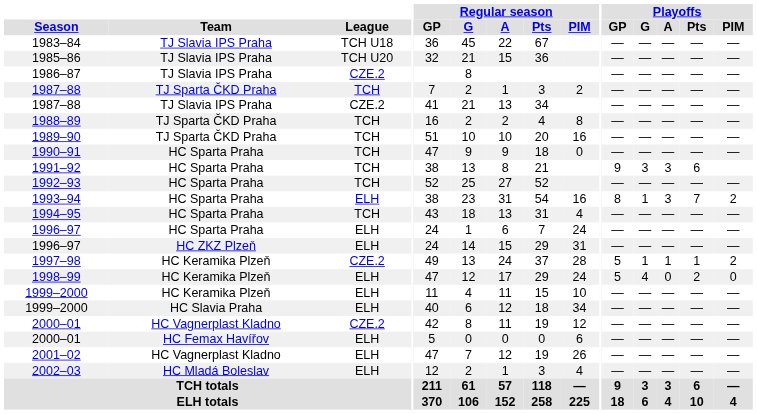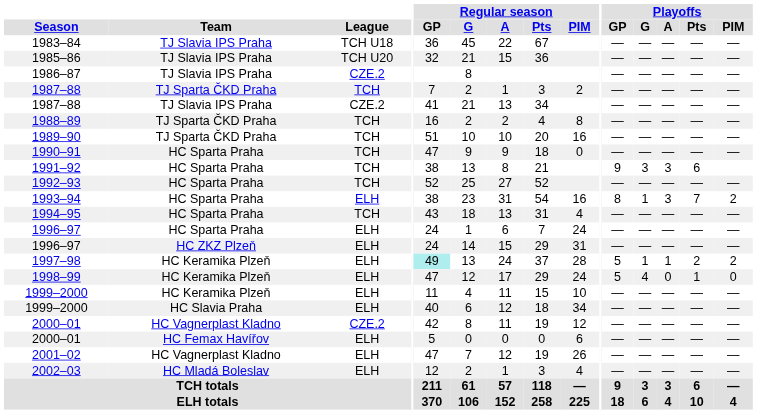 <table border="0" cellpadding="1" cellspacing="0" style="text-align:center; width:60em">
 <tr bgcolor="#e0e0e0">
 <th colspan="3" bgcolor="#ffffff"></th>
 <th rowspan="99" bgcolor="#ffffff"></th>
 <th colspan="5"><a href='#'>Regular season</a></th>
 <th rowspan="99" bgcolor="#ffffff"></th>
 <th colspan="5"><a href='#'>Playoffs</a></th>
 </tr>
 <tr bgcolor="#e0e0e0">
 <th><a href='#'>Season</a></th>
 <th>Team</th>
 <th>League</th>
 <th>GP</th>
 <th><a href='#'>G</a></th>
 <th><a href='#'>A</a></th>
 <th><a href='#'>Pts</a></th>
 <th><a href='#'>PIM</a></th>
 <th>GP</th>
 <th>G</th>
 <th>A</th>
 <th>Pts</th>
 <th>PIM</th>
 </tr>
 <tr>
 <td>1983–84</td>
 <td><a href='#'>TJ Slavia IPS Praha</a></td>
 <td>TCH U18</td>
 <td>36</td>
 <td>45</td>
 <td>22</td>
 <td>67</td>
 <td></td>
 <td>—</td>
 <td>—</td>
 <td>—</td>
 <td>—</td>
 <td>—</td>
 </tr>
 <tr bgcolor="#f0f0f0">
 <td>1985–86</td>
 <td>TJ Slavia IPS Praha</td>
 <td>TCH U20</td>
 <td>32</td>
 <td>21</td>
 <td>15</td>
 <td>36</td>
 <td></td>
 <td>—</td>
 <td>—</td>
 <td>—</td>
 <td>—</td>
 <td>—</td>
 </tr>
 <tr>
 <td>1986–87</td>
 <td>TJ Slavia IPS Praha</td>
 <td><a href='#'>CZE.2</a></td>
 <td></td>
 <td>8</td>
 <td></td>
 <td></td>
 <td></td>
 <td>—</td>
 <td>—</td>
 <td>—</td>
 <td>—</td>
 <td>—</td>
 </tr>
 <tr bgcolor="#f0f0f0">
 <td><a href='#'>1987–88</a></td>
 <td><a href='#'>TJ Sparta ČKD Praha</a></td>
 <td><a href='#'>TCH</a></td>
 <td>7</td>
 <td>2</td>
 <td>1</td>
 <td>3</td>
 <td>2</td>
 <td>—</td>
 <td>—</td>
 <td>—</td>
 <td>—</td>
 <td>—</td>
 </tr>
 <tr>
 <td>1987–88</td>
 <td>TJ Slavia IPS Praha</td>
 <td>CZE.2</td>
 <td>41</td>
 <td>21</td>
 <td>13</td>
 <td>34</td>
 <td></td>
 <td>—</td>
 <td>—</td>
 <td>—</td>
 <td>—</td>
 <td>—</td>
 </tr>
 <tr bgcolor="#f0f0f0">
 <td><a href='#'>1988–89</a></td>
 <td>TJ Sparta ČKD Praha</td>
 <td>TCH</td>
 <td>16</td>
 <td>2</td>
 <td>2</td>
 <td>4</td>
 <td>8</td>
 <td>—</td>
 <td>—</td>
 <td>—</td>
 <td>—</td>
 <td>—</td>
 </tr>
 <tr>
 <td><a href='#'>1989–90</a></td>
 <td>TJ Sparta ČKD Praha</td>
 <td>TCH</td>
 <td>51</td>
 <td>10</td>
 <td>10</td>
 <td>20</td>
 <td>16</td>
 <td>—</td>
 <td>—</td>
 <td>—</td>
 <td>—</td>
 <td>—</td>
 </tr>
 <tr bgcolor="#f0f0f0">
 <td><a href='#'>1990–91</a></td>
 <td>HC Sparta Praha</td>
 <td>TCH</td>
 <td>47</td>
 <td>9</td>
 <td>9</td>
 <td>18</td>
 <td>0</td>
 <td>—</td>
 <td>—</td>
 <td>—</td>
 <td>—</td>
 <td>—</td>
 </tr>
 <tr>
 <td><a href='#'>1991–92</a></td>
 <td>HC Sparta Praha</td>
 <td>TCH</td>
 <td>38</td>
 <td>13</td>
 <td>8</td>
 <td>21</td>
 <td></td>
 <td>9</td>
 <td>3</td>
 <td>3</td>
 <td>6</td>
 <td></td>
 </tr>
 <tr bgcolor="#f0f0f0">
 <td><a href='#'>1992–93</a></td>
 <td>HC Sparta Praha</td>
 <td>TCH</td>
 <td>52</td>
 <td>25</td>
 <td>27</td>
 <td>52</td>
 <td></td>
 <td>—</td>
 <td>—</td>
 <td>—</td>
 <td>—</td>
 <td>—</td>
 </tr>
 <tr>
 <td><a href='#'>1993–94</a></td>
 <td>HC Sparta Praha</td>
 <td><a href='#'>ELH</a></td>
 <td>38</td>
 <td>23</td>
 <td>31</td>
 <td>54</td>
 <td>16</td>
 <td>8</td>
 <td>1</td>
 <td>3</td>
 <td>7</td>
 <td>2</td>
 </tr>
 <tr bgcolor="#f0f0f0">
 <td><a href='#'>1994–95</a></td>
 <td>HC Sparta Praha</td>
 <td>TCH</td>
 <td>43</td>
 <td>18</td>
 <td>13</td>
 <td>31</td>
 <td>4</td>
 <td>—</td>
 <td>—</td>
 <td>—</td>
 <td>—</td>
 <td>—</td>
 </tr>
 <tr>
 <td><a href='#'>1996–97</a></td>
 <td>HC Sparta Praha</td>
 <td>ELH</td>
 <td>24</td>
 <td>1</td>
 <td>6</td>
 <td>7</td>
 <td>24</td>
 <td>—</td>
 <td>—</td>
 <td>—</td>
 <td>—</td>
 <td>—</td>
 </tr>
 <tr bgcolor="#f0f0f0">
 <td>1996–97</td>
 <td><a href='#'>HC ZKZ Plzeň</a></td>
 <td>ELH</td>
 <td>24</td>
 <td>14</td>
 <td>15</td>
 <td>29</td>
 <td>31</td>
 <td>—</td>
 <td>—</td>
 <td>—</td>
 <td>—</td>
 <td>—</td>
 </tr>
 <tr>
 <td><a href='#'>1997–98</a></td>
 <td>HC Keramika Plzeň</td>
-<td><a href='#'>CZE.2</a></td>
-<td>49</td>
+<td>ELH</td>
+<td style="background: paleturquoise;">49</td>
 <td>13</td>
 <td>24</td>
 <td>37</td>
 <td>28</td>
 <td>5</td>
 <td>1</td>
 <td>1</td>
-<td>1</td>
+<td>2</td>
 <td>2</td>
 </tr>
 <tr bgcolor="#f0f0f0">
 <td><a href='#'>1998–99</a></td>
 <td>HC Keramika Plzeň</td>
 <td>ELH</td>
 <td>47</td>
 <td>12</td>
 <td>17</td>
 <td>29</td>
 <td>24</td>
 <td>5</td>
 <td>4</td>
 <td>0</td>
-<td>2</td>
+<td>1</td>
 <td>0</td>
 </tr>
 <tr>
 <td><a href='#'>1999–2000</a></td>
 <td>HC Keramika Plzeň</td>
 <td>ELH</td>
 <td>11</td>
 <td>4</td>
 <td>11</td>
 <td>15</td>
 <td>10</td>
 <td>—</td>
 <td>—</td>
 <td>—</td>
 <td>—</td>
 <td>—</td>
 </tr>
 <tr bgcolor="#f0f0f0">
 <td>1999–2000</td>
 <td>HC Slavia Praha</td>
 <td>ELH</td>
 <td>40</td>
 <td>6</td>
 <td>12</td>
 <td>18</td>
 <td>34</td>
 <td>—</td>
 <td>—</td>
 <td>—</td>
 <td>—</td>
 <td>—</td>
 </tr>
 <tr>
 <td><a href='#'>2000–01</a></td>
 <td><a href='#'>HC Vagnerplast Kladno</a></td>
 <td><a href='#'>CZE.2</a></td>
 <td>42</td>
 <td>8</td>
 <td>11</td>
 <td>19</td>
 <td>12</td>
 <td>—</td>
 <td>—</td>
 <td>—</td>
 <td>—</td>
 <td>—</td>
 </tr>
 <tr bgcolor="#f0f0f0">
 <td>2000–01</td>
 <td><a href='#'>HC Femax Havířov</a></td>
 <td>ELH</td>
 <td>5</td>
 <td>0</td>
 <td>0</td>
 <td>0</td>
 <td>6</td>
 <td>—</td>
 <td>—</td>
 <td>—</td>
 <td>—</td>
 <td>—</td>
 </tr>
 <tr>
 <td><a href='#'>2001–02</a></td>
 <td>HC Vagnerplast Kladno</td>
 <td>ELH</td>
 <td>47</td>
 <td>7</td>
 <td>12</td>
 <td>19</td>
 <td>26</td>
 <td>—</td>
 <td>—</td>
 <td>—</td>
 <td>—</td>
 <td>—</td>
 </tr>
 <tr bgcolor="#f0f0f0">
 <td><a href='#'>2002–03</a></td>
 <td><a href='#'>HC Mladá Boleslav</a></td>
 <td>ELH</td>
 <td>12</td>
 <td>2</td>
 <td>1</td>
 <td>3</td>
 <td>4</td>
 <td>—</td>
 <td>—</td>
 <td>—</td>
 <td>—</td>
 <td>—</td>
 </tr>
 <tr bgcolor="#e0e0e0">
 <th colspan="3">TCH totals</th>
 <th>211</th>
 <th>61</th>
 <th>57</th>
 <th>118</th>
 <th>—</th>
 <th>9</th>
 <th>3</th>
 <th>3</th>
 <th>6</th>
 <th>—</th>
 </tr>
 <tr bgcolor="#e0e0e0">
 <th colspan="3">ELH totals</th>
 <th>370</th>
 <th>106</th>
 <th>152</th>
 <th>258</th>
 <th>225</th>
 <th>18</th>
 <th>6</th>
 <th>4</th>
 <th>10</th>
 <th>4</th>
 </tr>
 </table>
